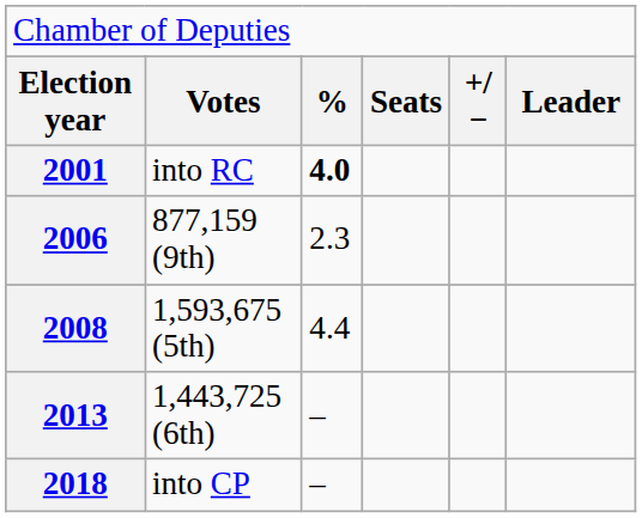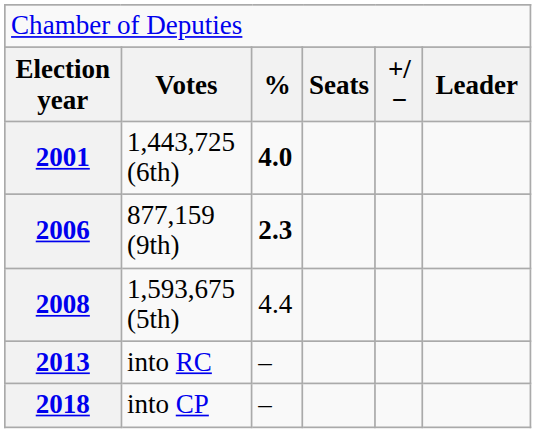 <table class="wikitable" style="width:50%; border:1px #aaf solid;">
 <tr>
 <td colspan=7><a href='#'>Chamber of Deputies</a></td>
 </tr>
 <tr>
 <th style="width:13%;">Election year</th>
 <th style="width:16%;">Votes</th>
 <th width=6%>%</th>
 <th width=1%>Seats</th>
 <th width=8%>+/−</th>
 <th style="width:18%;">Leader</th>
 </tr>
 <tr>
 <th><a href='#'>2001</a></th>
-<td>into <a href='#'>RC</a></td>
+<td>1,443,725 (6th)</td>
 <td><strong>4.0</strong></td>
 <td></td>
 <td></td>
 <td></td>
 </tr>
 <tr>
 <th><a href='#'>2006</a></th>
 <td>877,159 (9th)</td>
-<td>2.3</td>
+<td><strong>2.3</strong></td>
 <td></td>
 <td></td>
 <td></td>
 </tr>
 <tr>
 <th><a href='#'>2008</a></th>
 <td>1,593,675 (5th)</td>
 <td>4.4</td>
 <td></td>
 <td></td>
 <td></td>
 </tr>
 <tr>
 <th><a href='#'>2013</a></th>
-<td>1,443,725 (6th)</td>
+<td>into <a href='#'>RC</a></td>
 <td>–</td>
 <td></td>
 <td></td>
 <td></td>
 </tr>
 <tr>
 <th><a href='#'>2018</a></th>
 <td>into <a href='#'>CP</a></td>
 <td>–</td>
 <td></td>
 <td></td>
 <td></td>
 </tr>
 </table>
